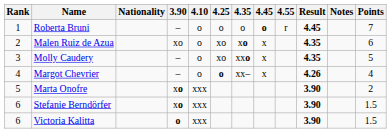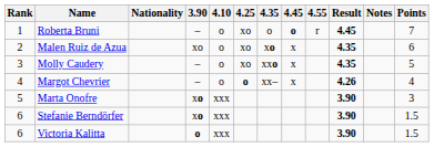 <table class="wikitable sortable" style="text-align:center;">
 <tr>
 <th>Rank</th>
 <th>Name</th>
 <th>Nationality</th>
 <th>3.90</th>
 <th>4.10</th>
 <th>4.25</th>
 <th>4.35</th>
 <th>4.45</th>
 <th>4.55</th>
 <th>Result</th>
 <th>Notes</th>
 <th>Points</th>
 </tr>
 <tr>
 <td>1</td>
 <td align=left><a href='#'>Roberta Bruni</a></td>
 <td align=left></td>
 <td>–</td>
 <td>o</td>
-<td>o</td>
+<td>xo</td>
 <td>o</td>
 <td><strong>o</strong></td>
 <td>r</td>
 <td><strong>4.45</strong></td>
 <td></td>
 <td>7</td>
 </tr>
 <tr>
 <td>2</td>
 <td align=left><a href='#'>Malen Ruiz de Azua</a></td>
 <td align=left></td>
 <td>xo</td>
 <td>o</td>
 <td>xo</td>
 <td>x<strong>o</strong></td>
 <td>x</td>
 <td></td>
 <td><strong>4.35</strong></td>
 <td></td>
 <td>6</td>
 </tr>
 <tr>
 <td>3</td>
 <td align=left><a href='#'>Molly Caudery</a></td>
 <td align=left></td>
 <td>–</td>
 <td>o</td>
 <td>xo</td>
 <td>xx<strong>o</strong></td>
 <td>x</td>
 <td></td>
 <td><strong>4.35</strong></td>
 <td></td>
 <td>5</td>
 </tr>
 <tr>
 <td>4</td>
 <td align=left><a href='#'>Margot Chevrier</a></td>
 <td align=left></td>
 <td>–</td>
 <td>o</td>
 <td><strong>o</strong></td>
 <td>xx–</td>
 <td>x</td>
 <td></td>
 <td><strong>4.26</strong></td>
 <td></td>
 <td>4</td>
 </tr>
 <tr>
 <td>5</td>
 <td align=left><a href='#'>Marta Onofre</a></td>
 <td align=left></td>
 <td>x<strong>o</strong></td>
 <td>xxx</td>
 <td></td>
 <td></td>
 <td></td>
 <td></td>
 <td><strong>3.90</strong></td>
 <td></td>
-<td>2</td>
+<td>3</td>
 </tr>
 <tr>
 <td>6</td>
 <td align=left><a href='#'>Stefanie Berndörfer</a></td>
 <td align=left></td>
 <td>x<strong>o</strong></td>
 <td>xxx</td>
 <td></td>
 <td></td>
 <td></td>
 <td></td>
 <td><strong>3.90</strong></td>
 <td></td>
 <td>1.5</td>
 </tr>
 <tr>
 <td>6</td>
 <td align=left><a href='#'>Victoria Kalitta</a></td>
 <td align=left></td>
 <td><strong>o</strong></td>
 <td>xxx</td>
 <td></td>
 <td></td>
 <td></td>
 <td></td>
 <td><strong>3.90</strong></td>
 <td></td>
 <td>1.5</td>
 </tr>
 </table>
